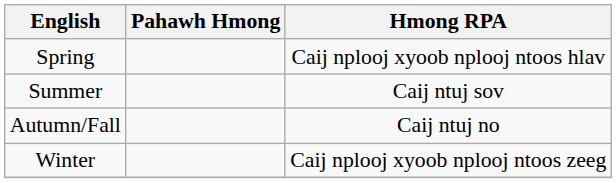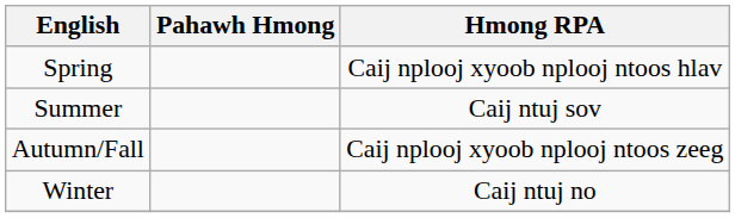 <table class="wikitable">
 <tr>
 <th>English</th>
 <th>Pahawh Hmong</th>
 <th>Hmong RPA</th>
 </tr>
 <tr align="center">
 <td>Spring</td>
 <td></td>
 <td>Caij nplooj xyoob nplooj ntoos hlav</td>
 </tr>
 <tr align="center">
 <td>Summer</td>
 <td></td>
 <td>Caij ntuj sov</td>
 </tr>
 <tr align="center">
 <td>Autumn/Fall</td>
 <td></td>
-<td>Caij ntuj no</td>
+<td>Caij nplooj xyoob nplooj ntoos zeeg</td>
 </tr>
 <tr align="center">
 <td>Winter</td>
 <td></td>
-<td>Caij nplooj xyoob nplooj ntoos zeeg</td>
+<td>Caij ntuj no</td>
 </tr>
 <tr align="center">
 </tr>
 </table>
